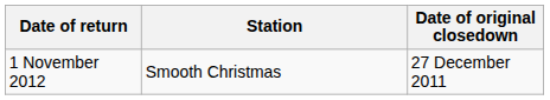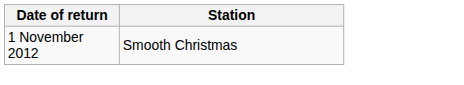 <table class="wikitable">
 <tr>
 <th width=125>Date of return</th>
 <th width=250>Station</th>
-<th width=125>Date of original closedown</th>
 </tr>
 <tr>
 <td>1 November 2012</td>
 <td>Smooth Christmas</td>
-<td>27 December 2011</td>
 </tr>
 </table>
